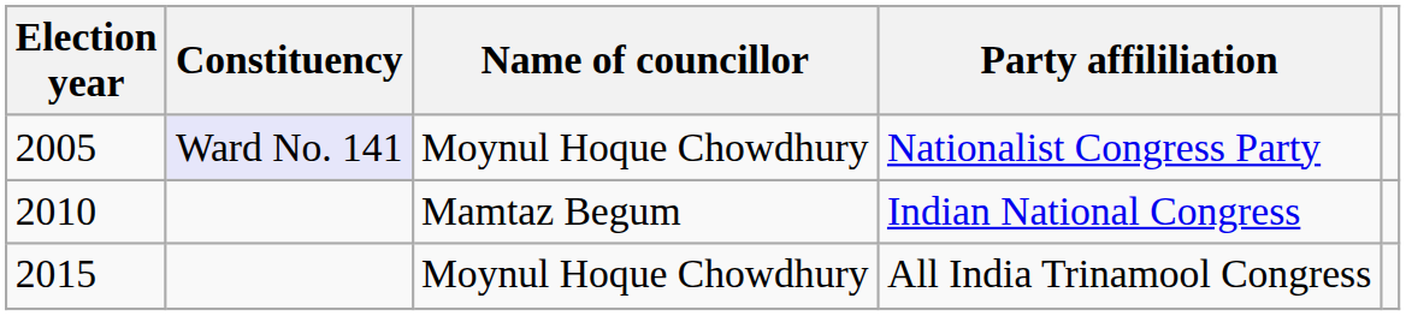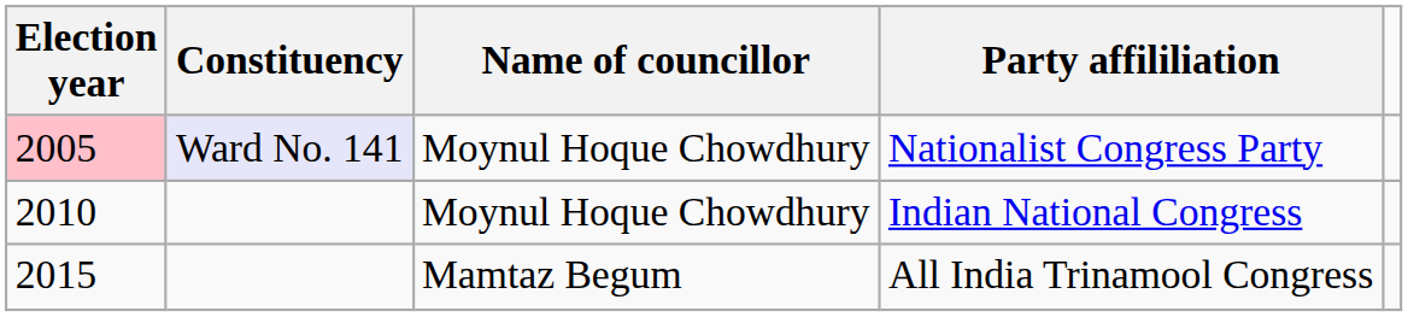 <table class="wikitable"ìÍĦĤĠčw>
 <tr>
 <th>Election<br> year</th>
 <th>Constituency</th>
 <th>Name of councillor</th>
 <th>Party affililiation</th>
 </tr>
 <tr>
-<td>2005</td>
+<td style="background: pink;">2005</td>
 <td style="background: lavender;">Ward No. 141</td>
 <td>Moynul Hoque Chowdhury</td>
 <td><a href='#'>Nationalist Congress Party</a></td>
 <td></td>
 </tr>
 <tr>
 <td>2010</td>
 <td></td>
-<td>Mamtaz Begum</td>
+<td>Moynul Hoque Chowdhury</td>
 <td><a href='#'>Indian National Congress</a></td>
 <td></td>
 </tr>
 <tr>
 <td>2015</td>
 <td></td>
-<td>Moynul Hoque Chowdhury</td>
+<td>Mamtaz Begum</td>
 <td>All India Trinamool Congress</td>
 <td></td>
 </tr>
 </table>
